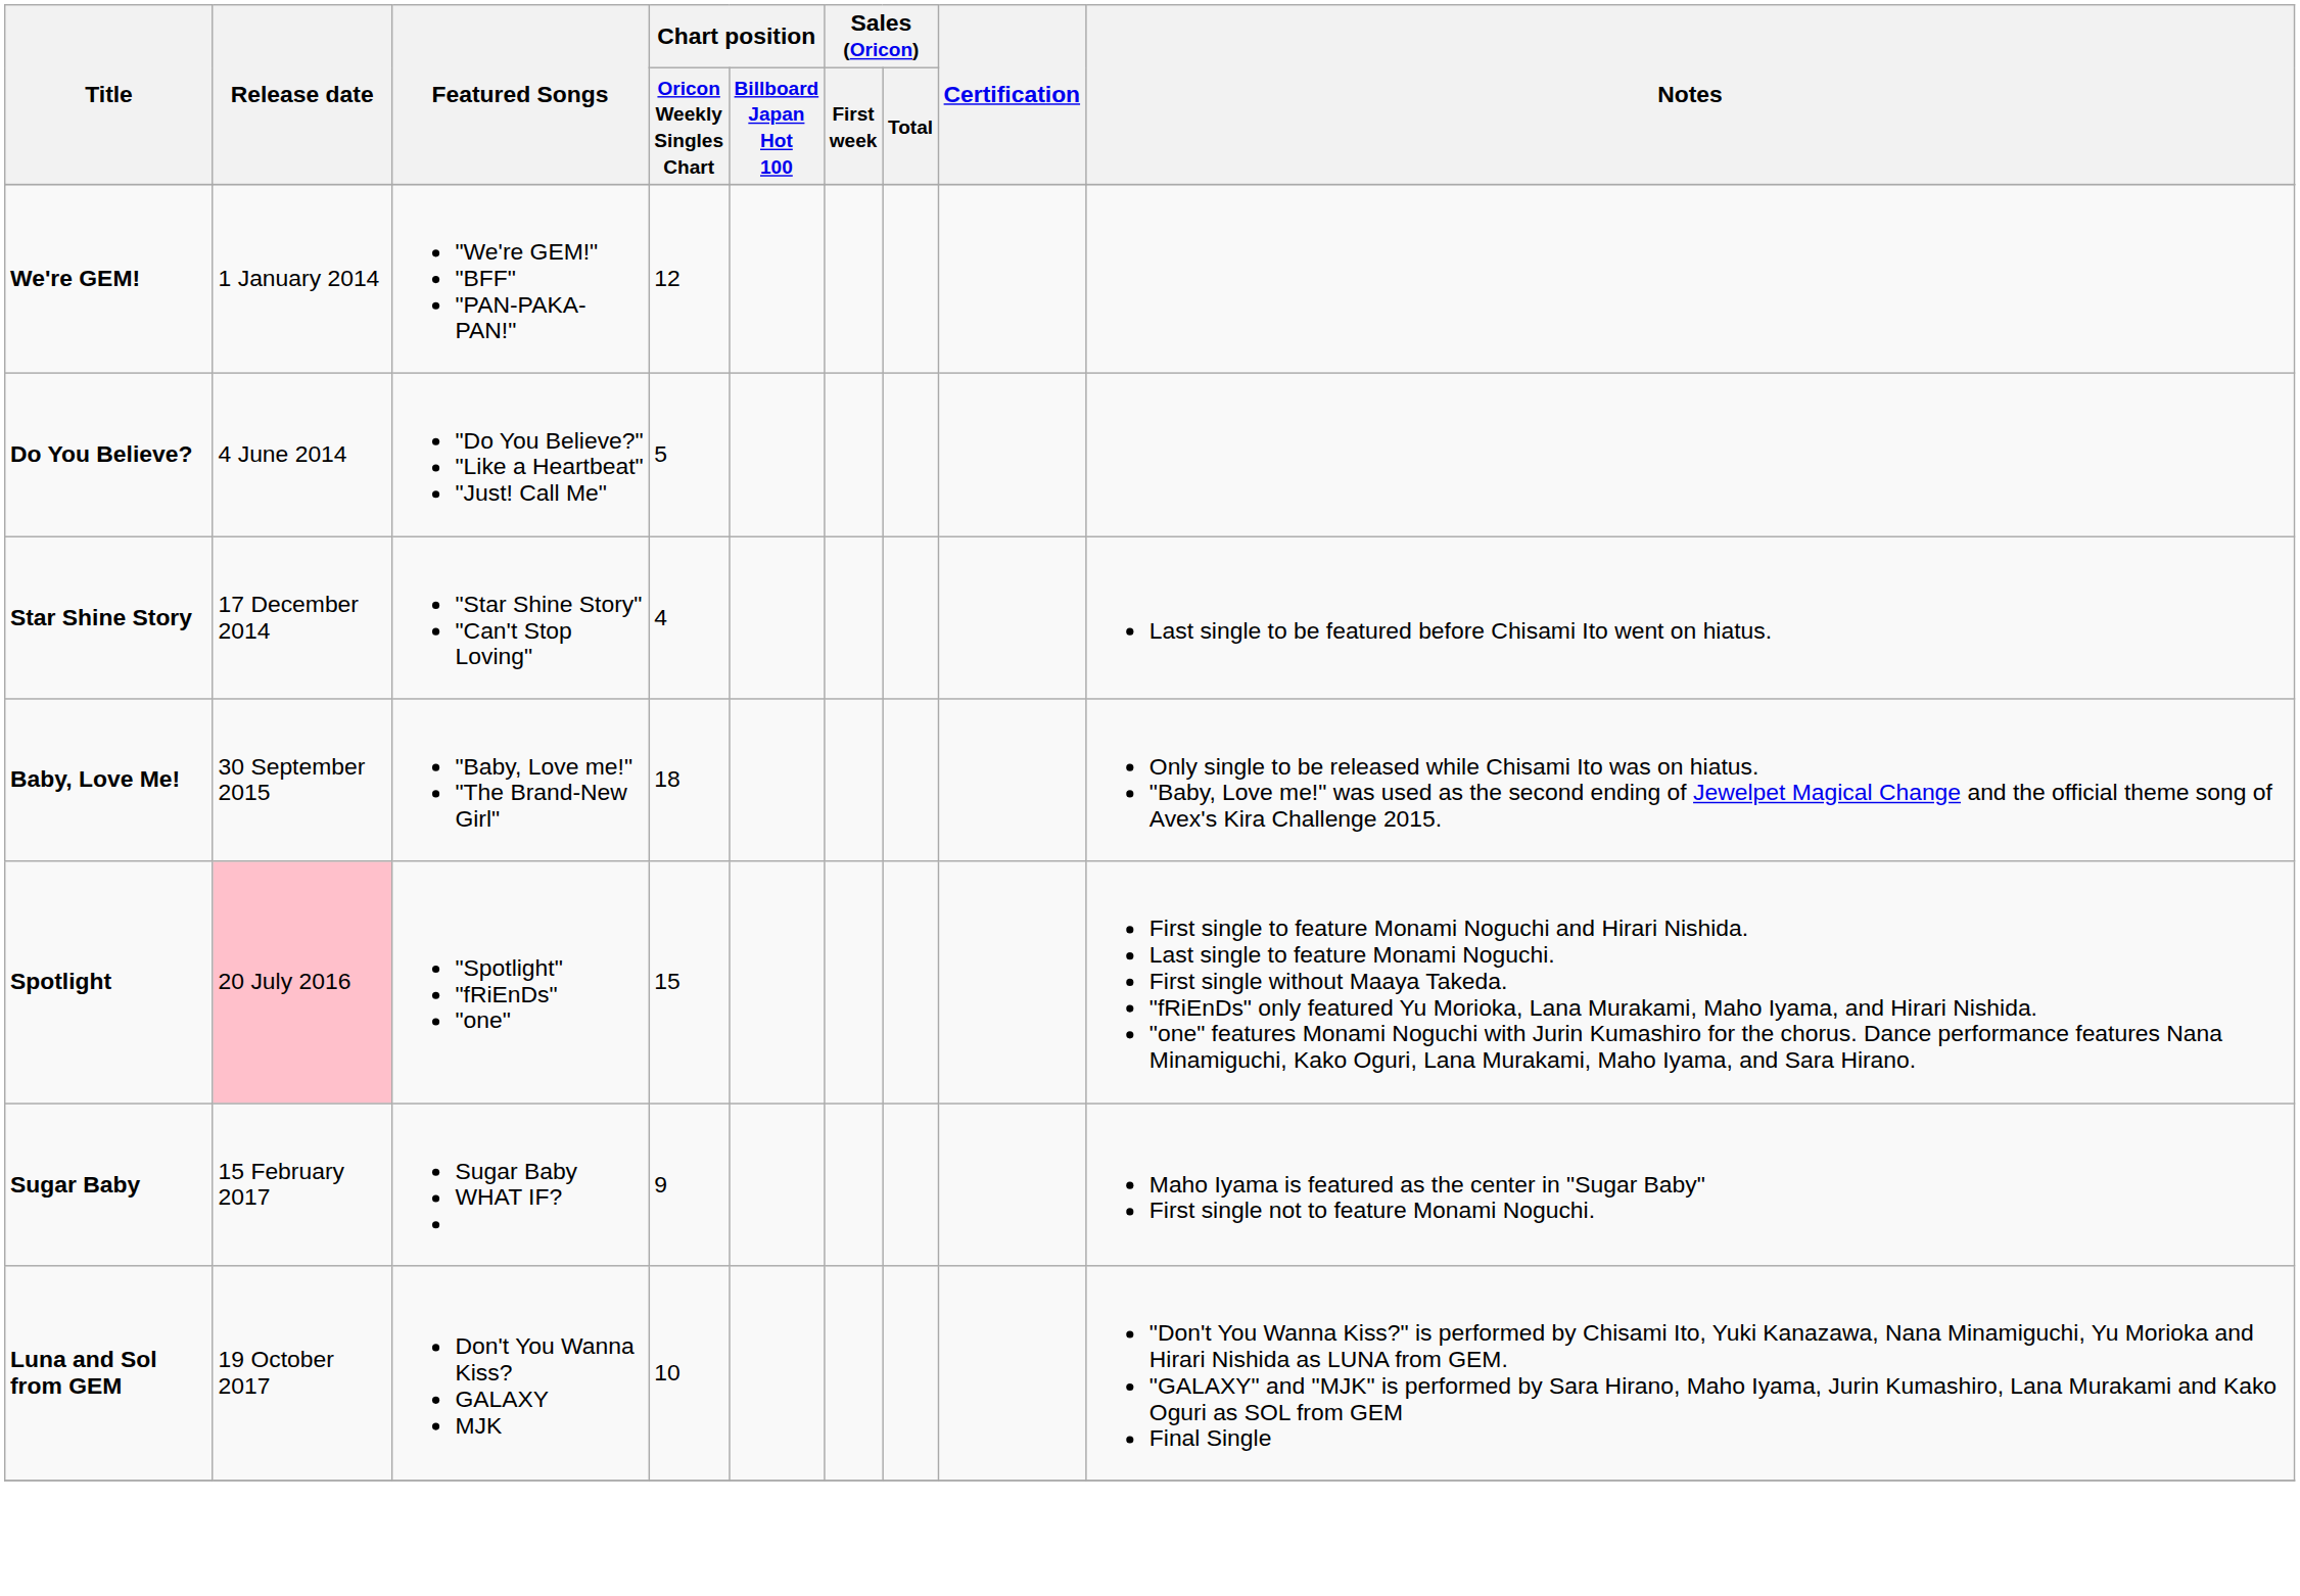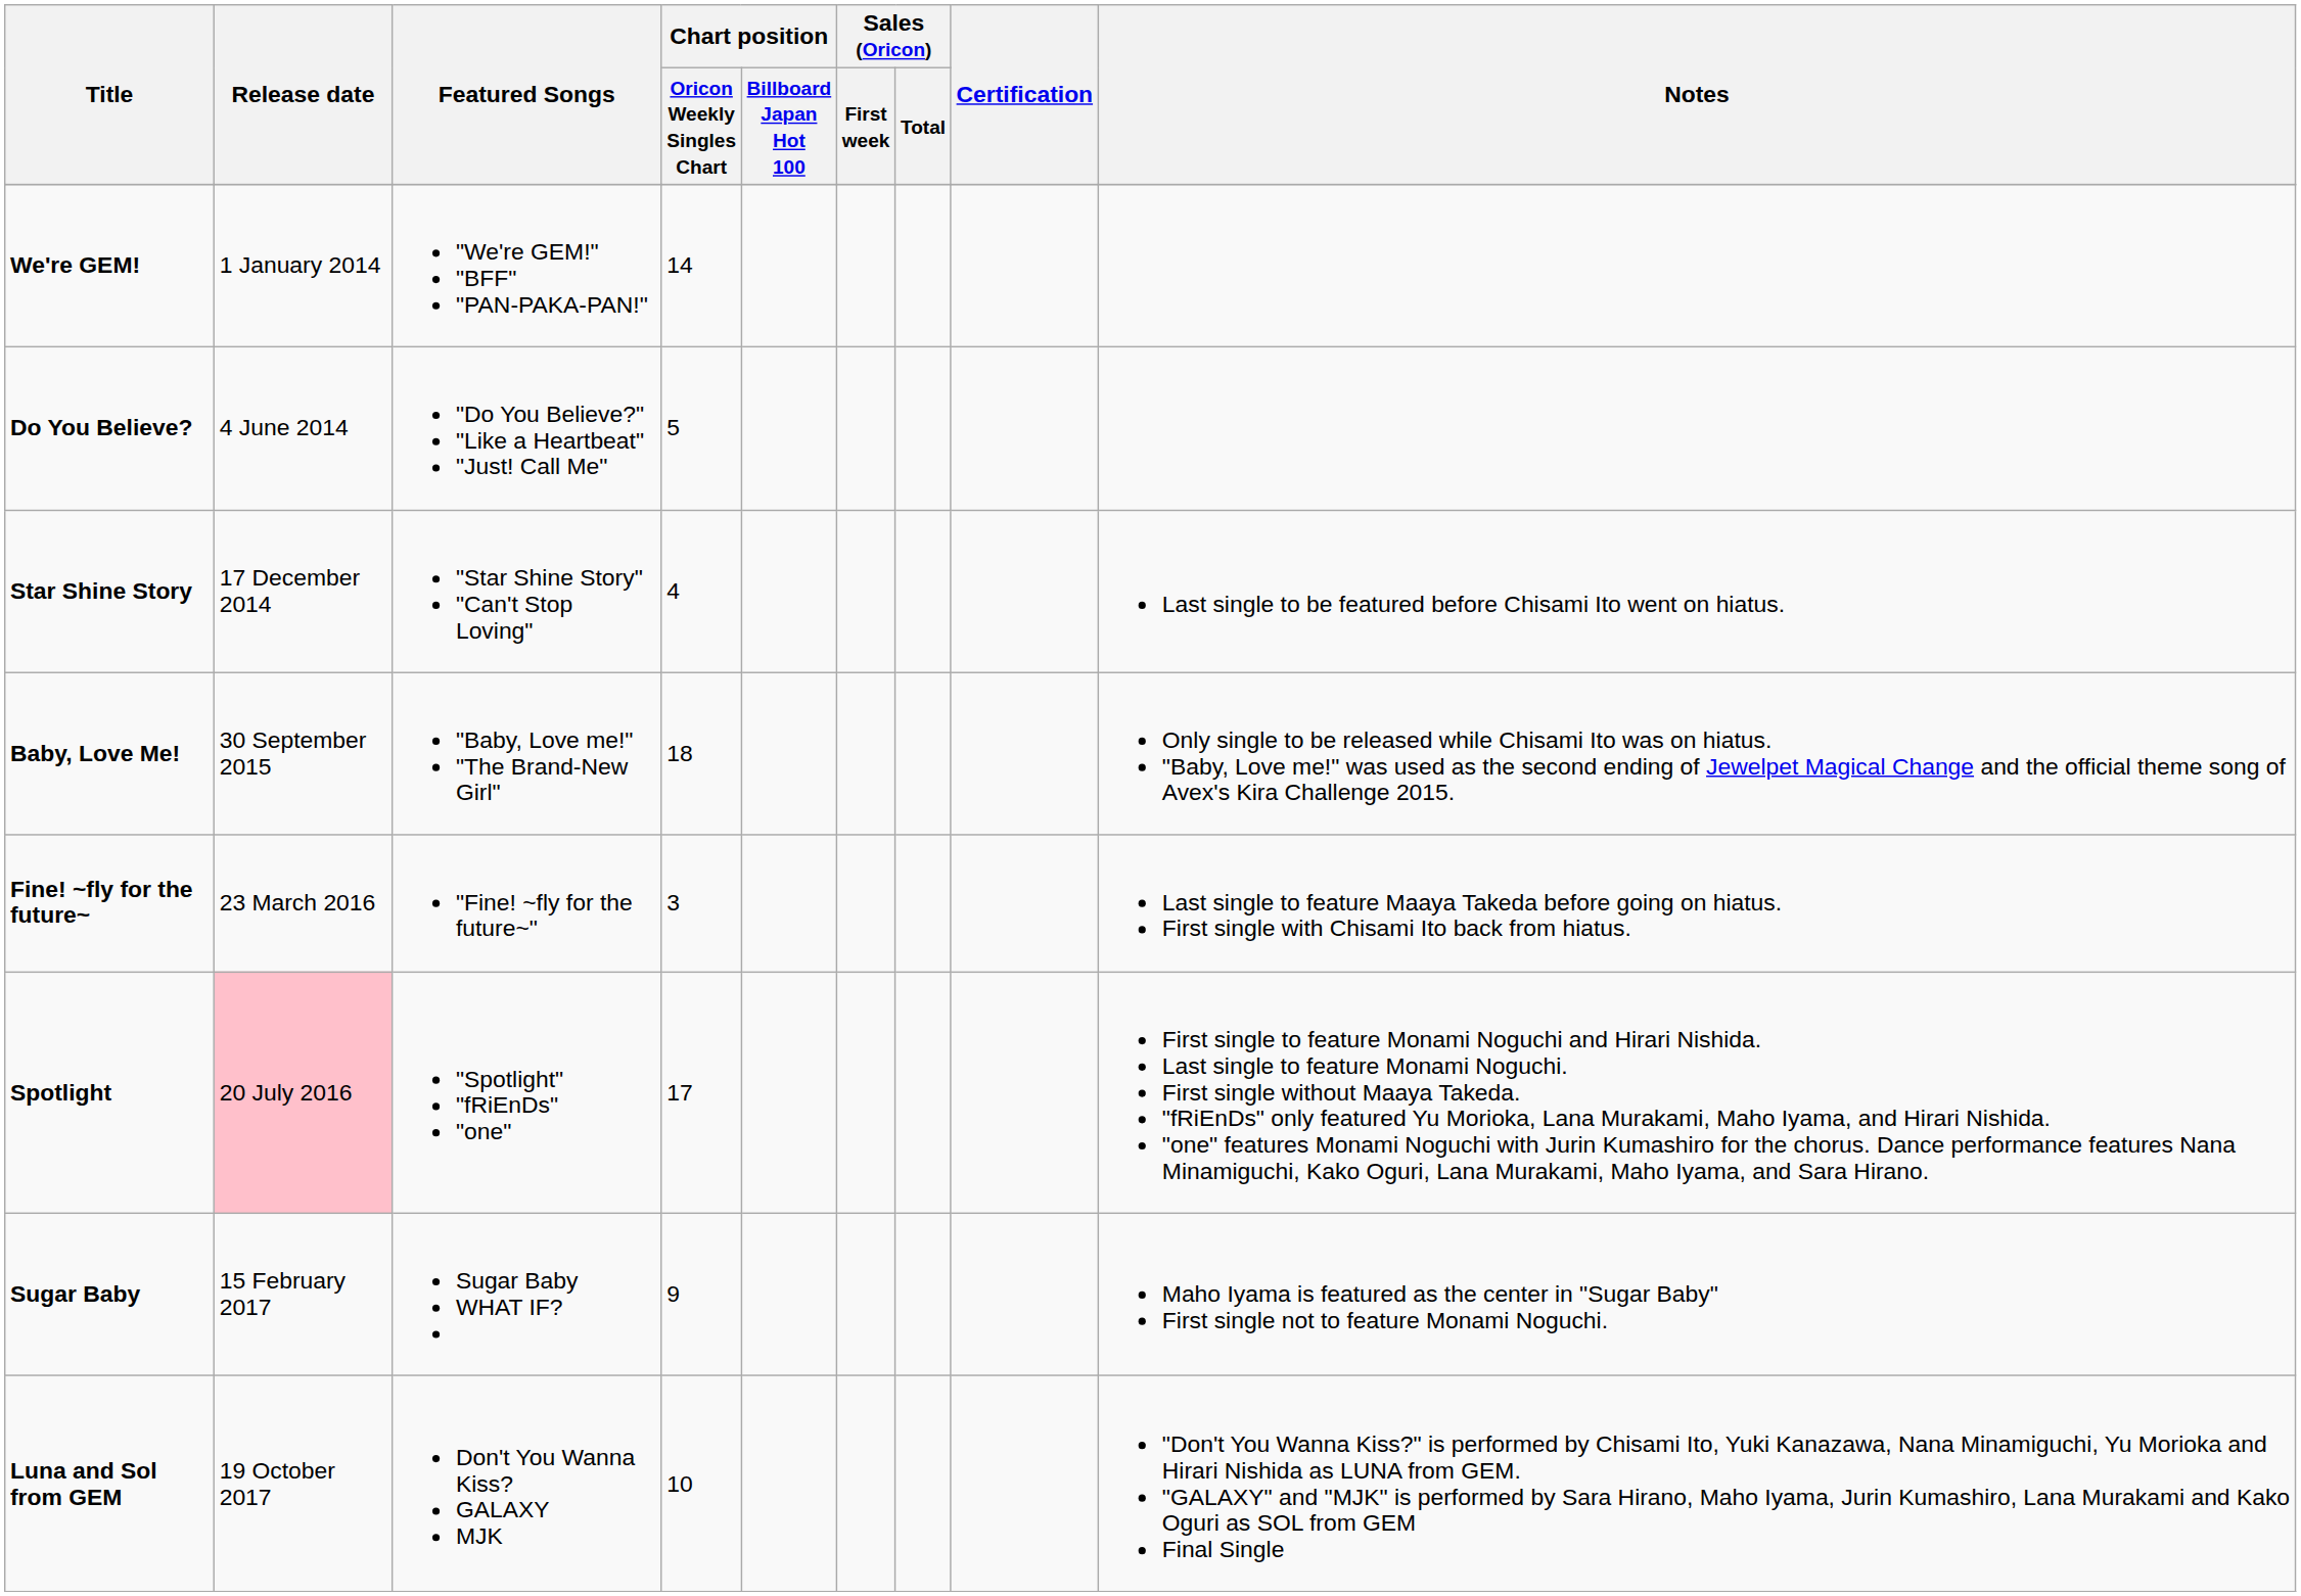 <table class="wikitable">
 <tr>
 <th rowspan="2">Title</th>
 <th rowspan="2">Release date</th>
 <th rowspan="2">Featured Songs</th>
 <th colspan="2">Chart position</th>
 <th colspan="2">Sales<br><small>(<a href='#'>Oricon</a>)</small></th>
 <th rowspan="2"><a href='#'>Certification</a></th>
 <th rowspan="2">Notes</th>
 </tr>
 <tr>
 <th><small><a href='#'>Oricon</a><br>Weekly<br>Singles<br>Chart</small></th>
 <th><small><a href='#'>Billboard<br>Japan</a><br><a href='#'>Hot<br>100</a></small></th>
 <th><small>First<br>week</small></th>
 <th><small>Total</small></th>
 </tr>
 <tr>
 </tr>
 <tr>
 <td style="text-align:left;"><strong>We're GEM!</strong></td>
 <td style="text-align:left;">1 January 2014</td>
 <td><br><ul><li>"We're GEM!"</li><li>"BFF"</li><li>"PAN-PAKA-PAN!"</li></ul></td>
-<td>12</td>
+<td>14</td>
 <td></td>
 <td style="text-align:right;"></td>
 <td style="text-align:right;"></td>
 <td></td>
 <td></td>
 </tr>
 <tr>
 <td style="text-align:left;"><strong>Do You Believe?</strong></td>
 <td style="text-align:left;">4 June 2014</td>
 <td><br><ul><li>"Do You Believe?"</li><li>"Like a Heartbeat"</li><li>"Just! Call Me"</li></ul></td>
 <td>5</td>
 <td></td>
 <td style="text-align:right;"></td>
 <td style="text-align:right;"></td>
 <td></td>
 <td></td>
 </tr>
 <tr>
 <td style="text-align:left;"><strong>Star Shine Story</strong></td>
 <td style="text-align:left;">17 December 2014</td>
 <td><br><ul><li>"Star Shine Story"</li><li>"Can't Stop Loving"</li></ul></td>
 <td>4</td>
 <td></td>
 <td style="text-align:right;"></td>
 <td style="text-align:right;"></td>
 <td></td>
 <td><br><ul><li>Last single to be featured before Chisami Ito went on hiatus.</li></ul></td>
 </tr>
 <tr>
 <td style="text-align:left;"><strong>Baby, Love Me!</strong></td>
 <td style="text-align:left;">30 September 2015</td>
 <td><br><ul><li>"Baby, Love me!"</li><li>"The Brand-New Girl"</li></ul></td>
 <td>18</td>
 <td></td>
 <td style="text-align:right;"></td>
 <td style="text-align:right;"></td>
 <td></td>
 <td><br><ul><li>Only single to be released while Chisami Ito was on hiatus.</li><li>"Baby, Love me!" was used as the second ending of <a href='#'>Jewelpet Magical Change</a> and the official theme song of Avex's Kira Challenge 2015.</li></ul></td>
 </tr>
 <tr>
+<td style="text-align:left;"><strong>Fine! ~fly for the future~</strong></td>
+<td style="text-align:left;">23 March 2016</td>
+<td><br><ul><li>"Fine! ~fly for the future~"</li></ul></td>
+<td>3</td>
+<td></td>
+<td style="text-align:right;"></td>
+<td style="text-align:right;"></td>
+<td></td>
+<td><br><ul><li>Last single to feature Maaya Takeda before going on hiatus.</li><li>First single with Chisami Ito back from hiatus.</li></ul></td>
+</tr>
+<tr>
 <td style="text-align:left;"><strong>Spotlight</strong></td>
 <td style="background: pink; text-align:left;">20 July 2016</td>
 <td><br><ul><li>"Spotlight"</li><li>"fRiEnDs"</li><li>"one"</li></ul></td>
-<td>15</td>
+<td>17</td>
 <td></td>
 <td style="text-align:right;"></td>
 <td style="text-align:right;"></td>
 <td></td>
 <td><br><ul><li>First single to feature Monami Noguchi and Hirari Nishida.</li><li>Last single to feature Monami Noguchi.</li><li>First single without Maaya Takeda.</li><li>"fRiEnDs" only featured Yu Morioka, Lana Murakami, Maho Iyama, and Hirari Nishida.</li><li>"one" features Monami Noguchi with Jurin Kumashiro for the chorus. Dance performance features Nana Minamiguchi, Kako Oguri, Lana Murakami, Maho Iyama, and Sara Hirano.</li></ul></td>
 </tr>
 <tr>
 <td style="text-align:left;"><strong>Sugar Baby</strong></td>
 <td style="text-align:left;">15 February 2017</td>
 <td><br><ul><li>Sugar Baby</li><li>WHAT IF?</li><li></li></ul></td>
 <td>9</td>
 <td></td>
 <td style="text-align:right;"></td>
 <td style="text-align:right;"></td>
 <td></td>
 <td><br><ul><li>Maho Iyama is featured as the center in "Sugar Baby"</li><li>First single not to feature Monami Noguchi.</li></ul></td>
 </tr>
 <tr>
 <td style="text-align:left;"><strong>Luna and Sol from GEM</strong></td>
 <td style="text-align:left;">19 October 2017</td>
 <td><br><ul><li>Don't You Wanna Kiss?</li><li>GALAXY</li><li>MJK</li></ul></td>
 <td>10</td>
 <td></td>
 <td style="text-align:right;"></td>
 <td style="text-align:right;"></td>
 <td></td>
 <td><br><ul><li>"Don't You Wanna Kiss?" is performed by Chisami Ito, Yuki Kanazawa, Nana Minamiguchi, Yu Morioka and Hirari Nishida as LUNA from GEM.</li><li>"GALAXY" and "MJK" is performed by Sara Hirano, Maho Iyama, Jurin Kumashiro, Lana Murakami and Kako Oguri as SOL from GEM</li><li>Final Single</li></ul></td>
 </tr>
 <tr>
 </tr>
 </table>
